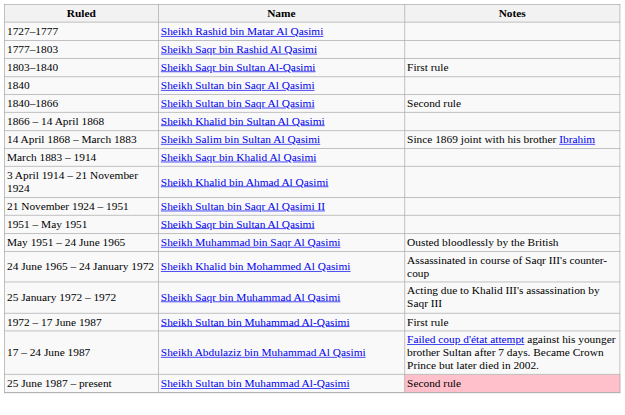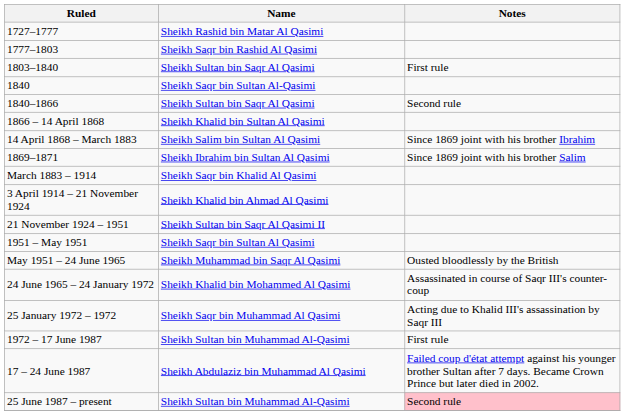 <table class="wikitable sortable collapsible collapsed">
 <tr>
 <th width="25%">Ruled</th>
 <th width="40%">Name</th>
 <th width="35%">Notes</th>
 </tr>
 <tr>
 <td>1727–1777</td>
 <td><a href='#'>Sheikh Rashid bin Matar Al Qasimi</a></td>
 <td></td>
 </tr>
 <tr>
 <td>1777–1803</td>
 <td><a href='#'>Sheikh Saqr bin Rashid Al Qasimi</a></td>
 <td></td>
 </tr>
 <tr>
 <td>1803–1840</td>
-<td><a href='#'>Sheikh Saqr bin Sultan Al-Qasimi</a></td>
+<td><a href='#'>Sheikh Sultan bin Saqr Al Qasimi</a></td>
 <td>First rule</td>
 </tr>
 <tr>
 <td>1840</td>
-<td><a href='#'>Sheikh Sultan bin Saqr Al Qasimi</a></td>
+<td><a href='#'>Sheikh Saqr bin Sultan Al-Qasimi</a></td>
 <td></td>
 </tr>
 <tr>
 <td>1840–1866</td>
 <td><a href='#'>Sheikh Sultan bin Saqr Al Qasimi</a></td>
 <td>Second rule</td>
 </tr>
 <tr>
 <td>1866 – 14 April 1868</td>
 <td><a href='#'>Sheikh Khalid bin Sultan Al Qasimi</a></td>
 <td></td>
 </tr>
 <tr>
 <td> 14 April 1868 – March 1883</td>
 <td><a href='#'>Sheikh Salim bin Sultan Al Qasimi</a></td>
 <td>Since 1869 joint with his brother <a href='#'>Ibrahim</a></td>
+</tr>
+<tr>
+<td>1869–1871</td>
+<td><a href='#'>Sheikh Ibrahim bin Sultan Al Qasimi</a></td>
+<td>Since 1869 joint with his brother <a href='#'>Salim</a></td>
 </tr>
 <tr>
 <td> March 1883 – 1914</td>
 <td><a href='#'>Sheikh Saqr bin Khalid Al Qasimi</a></td>
 <td></td>
 </tr>
 <tr>
 <td> 3 April 1914 – 21 November 1924</td>
 <td><a href='#'>Sheikh Khalid bin Ahmad Al Qasimi</a></td>
 <td></td>
 </tr>
 <tr>
 <td> 21 November 1924 – 1951</td>
 <td><a href='#'>Sheikh Sultan bin Saqr Al Qasimi II</a></td>
 <td></td>
 </tr>
 <tr>
 <td>1951 – May 1951</td>
 <td><a href='#'>Sheikh Saqr bin Sultan Al Qasimi</a></td>
 <td></td>
 </tr>
 <tr>
 <td> May 1951 – 24 June 1965</td>
 <td><a href='#'>Sheikh Muhammad bin Saqr Al Qasimi</a></td>
 <td>Ousted bloodlessly by the British</td>
 </tr>
 <tr>
 <td> 24 June 1965 – 24 January 1972</td>
 <td><a href='#'>Sheikh Khalid bin Mohammed Al Qasimi</a></td>
 <td>Assassinated in course of Saqr III's counter-coup</td>
 </tr>
 <tr>
 <td> 25 January 1972 – 1972</td>
 <td><a href='#'>Sheikh Saqr bin Muhammad Al Qasimi</a></td>
 <td>Acting due to Khalid III's assassination by Saqr III</td>
 </tr>
 <tr>
 <td>1972 – 17 June 1987</td>
 <td><a href='#'>Sheikh Sultan bin Muhammad Al-Qasimi</a></td>
 <td>First rule</td>
 </tr>
 <tr>
 <td> 17 – 24 June 1987</td>
 <td><a href='#'>Sheikh Abdulaziz bin Muhammad Al Qasimi</a></td>
 <td><a href='#'>Failed coup d'état attempt</a> against his younger brother Sultan after 7 days. Became Crown Prince but later died in 2002.</td>
 </tr>
 <tr>
 <td> 25 June 1987 – present</td>
 <td><a href='#'>Sheikh Sultan bin Muhammad Al-Qasimi</a></td>
 <td style="background: pink;">Second rule</td>
 </tr>
 <tr>
 </tr>
 </table>
